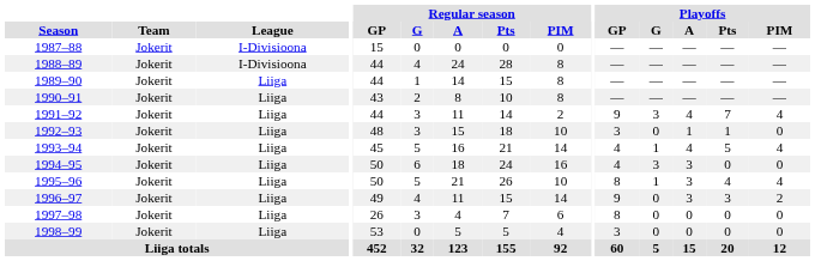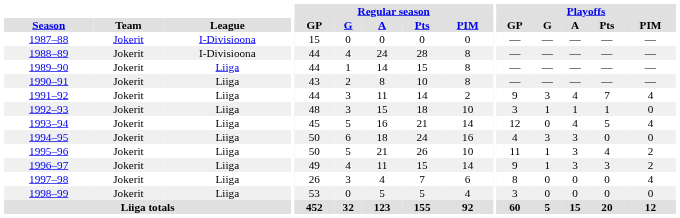 <table border="0" cellpadding="1" cellspacing="0" style="text-align:center; width:60em">
 <tr bgcolor="#e0e0e0">
 <th colspan="3" bgcolor="#ffffff"></th>
 <th rowspan="99" bgcolor="#ffffff"></th>
 <th colspan="5"><a href='#'>Regular season</a></th>
 <th rowspan="99" bgcolor="#ffffff"></th>
 <th colspan="5"><a href='#'>Playoffs</a></th>
 </tr>
 <tr bgcolor="#e0e0e0">
 <th><a href='#'>Season</a></th>
 <th>Team</th>
 <th>League</th>
 <th>GP</th>
 <th><a href='#'>G</a></th>
 <th><a href='#'>A</a></th>
 <th><a href='#'>Pts</a></th>
 <th><a href='#'>PIM</a></th>
 <th>GP</th>
 <th>G</th>
 <th>A</th>
 <th>Pts</th>
 <th>PIM</th>
 </tr>
 <tr>
 <td><a href='#'>1987–88</a></td>
 <td><a href='#'>Jokerit</a></td>
 <td><a href='#'>I-Divisioona</a></td>
 <td>15</td>
 <td>0</td>
 <td>0</td>
 <td>0</td>
 <td>0</td>
 <td>—</td>
 <td>—</td>
 <td>—</td>
 <td>—</td>
 <td>—</td>
 </tr>
 <tr bgcolor="#f0f0f0">
 <td><a href='#'>1988–89</a></td>
 <td>Jokerit</td>
 <td>I-Divisioona</td>
 <td>44</td>
 <td>4</td>
 <td>24</td>
 <td>28</td>
 <td>8</td>
 <td>—</td>
 <td>—</td>
 <td>—</td>
 <td>—</td>
 <td>—</td>
 </tr>
 <tr>
 <td><a href='#'>1989–90</a></td>
 <td>Jokerit</td>
 <td><a href='#'>Liiga</a></td>
 <td>44</td>
 <td>1</td>
 <td>14</td>
 <td>15</td>
 <td>8</td>
 <td>—</td>
 <td>—</td>
 <td>—</td>
 <td>—</td>
 <td>—</td>
 </tr>
 <tr bgcolor="#f0f0f0">
 <td><a href='#'>1990–91</a></td>
 <td>Jokerit</td>
 <td>Liiga</td>
 <td>43</td>
 <td>2</td>
 <td>8</td>
 <td>10</td>
 <td>8</td>
 <td>—</td>
 <td>—</td>
 <td>—</td>
 <td>—</td>
 <td>—</td>
 </tr>
 <tr>
 <td><a href='#'>1991–92</a></td>
 <td>Jokerit</td>
 <td>Liiga</td>
 <td>44</td>
 <td>3</td>
 <td>11</td>
 <td>14</td>
 <td>2</td>
 <td>9</td>
 <td>3</td>
 <td>4</td>
 <td>7</td>
 <td>4</td>
 </tr>
 <tr bgcolor="#f0f0f0">
 <td><a href='#'>1992–93</a></td>
 <td>Jokerit</td>
 <td>Liiga</td>
 <td>48</td>
 <td>3</td>
 <td>15</td>
 <td>18</td>
 <td>10</td>
 <td>3</td>
-<td>0</td>
+<td>1</td>
 <td>1</td>
 <td>1</td>
 <td>0</td>
 </tr>
 <tr>
 <td><a href='#'>1993–94</a></td>
 <td>Jokerit</td>
 <td>Liiga</td>
 <td>45</td>
 <td>5</td>
 <td>16</td>
 <td>21</td>
 <td>14</td>
-<td>4</td>
-<td>1</td>
+<td>12</td>
+<td>0</td>
 <td>4</td>
 <td>5</td>
 <td>4</td>
 </tr>
 <tr bgcolor="#f0f0f0">
 <td><a href='#'>1994–95</a></td>
 <td>Jokerit</td>
 <td>Liiga</td>
 <td>50</td>
 <td>6</td>
 <td>18</td>
 <td>24</td>
 <td>16</td>
 <td>4</td>
 <td>3</td>
 <td>3</td>
 <td>0</td>
 <td>0</td>
 </tr>
 <tr>
 <td><a href='#'>1995–96</a></td>
 <td>Jokerit</td>
 <td>Liiga</td>
 <td>50</td>
 <td>5</td>
 <td>21</td>
 <td>26</td>
 <td>10</td>
-<td>8</td>
+<td>11</td>
 <td>1</td>
 <td>3</td>
 <td>4</td>
-<td>4</td>
+<td>2</td>
 </tr>
 <tr bgcolor="#f0f0f0">
 <td><a href='#'>1996–97</a></td>
 <td>Jokerit</td>
 <td>Liiga</td>
 <td>49</td>
 <td>4</td>
 <td>11</td>
 <td>15</td>
 <td>14</td>
 <td>9</td>
-<td>0</td>
+<td>1</td>
 <td>3</td>
 <td>3</td>
 <td>2</td>
 </tr>
 <tr>
 <td><a href='#'>1997–98</a></td>
 <td>Jokerit</td>
 <td>Liiga</td>
 <td>26</td>
 <td>3</td>
 <td>4</td>
 <td>7</td>
 <td>6</td>
 <td>8</td>
 <td>0</td>
 <td>0</td>
 <td>0</td>
-<td>0</td>
+<td>4</td>
 </tr>
 <tr bgcolor="#f0f0f0">
 <td><a href='#'>1998–99</a></td>
 <td>Jokerit</td>
 <td>Liiga</td>
 <td>53</td>
 <td>0</td>
 <td>5</td>
 <td>5</td>
 <td>4</td>
 <td>3</td>
 <td>0</td>
 <td>0</td>
 <td>0</td>
 <td>0</td>
 </tr>
 <tr>
 </tr>
 <tr ALIGN="center" bgcolor="#e0e0e0">
 <th colspan="3">Liiga totals</th>
 <th ALIGN="center">452</th>
 <th ALIGN="center">32</th>
 <th ALIGN="center">123</th>
 <th ALIGN="center">155</th>
 <th ALIGN="center">92</th>
 <th ALIGN="center">60</th>
 <th ALIGN="center">5</th>
 <th ALIGN="center">15</th>
 <th ALIGN="center">20</th>
 <th ALIGN="center">12</th>
 </tr>
 </table>
